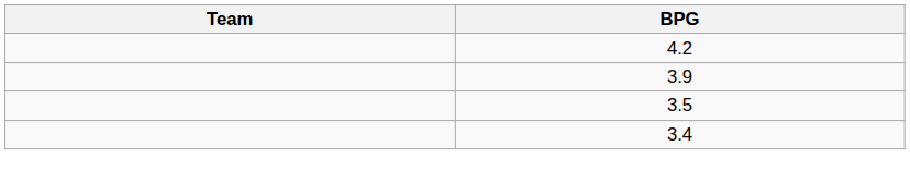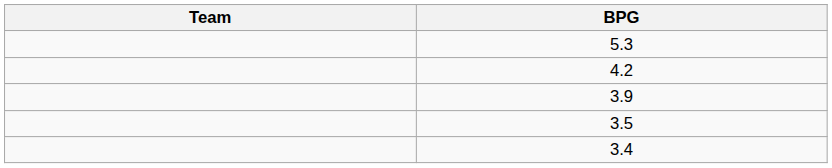 <table class=wikitable width="50%">
 <tr>
 <th width="10%">Team</th>
 <th width="10%">BPG</th>
+</tr>
+<tr>
+<td></td>
+<td align=center>5.3</td>
 </tr>
 <tr>
 <td></td>
 <td align=center>4.2</td>
 </tr>
 <tr>
 <td></td>
 <td align=center>3.9</td>
 </tr>
 <tr>
 <td></td>
 <td align=center>3.5</td>
 </tr>
 <tr>
 <td></td>
 <td align=center>3.4</td>
 </tr>
 </table>
